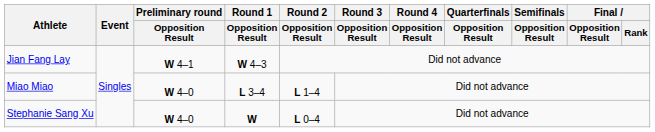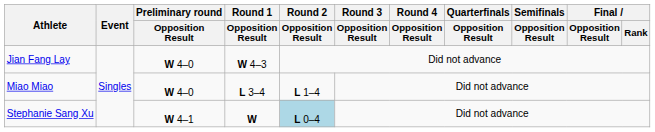 <table class="wikitable" style="font-size:90%">
 <tr>
 <th rowspan="2">Athlete</th>
 <th rowspan="2">Event</th>
 <th>Preliminary round</th>
 <th>Round 1</th>
 <th>Round 2</th>
 <th>Round 3</th>
 <th>Round 4</th>
 <th>Quarterfinals</th>
 <th>Semifinals</th>
 <th colspan=2>Final / </th>
 </tr>
 <tr style="font-size:95%">
 <th>Opposition<br>Result</th>
 <th>Opposition<br>Result</th>
 <th>Opposition<br>Result</th>
 <th>Opposition<br>Result</th>
 <th>Opposition<br>Result</th>
 <th>Opposition<br>Result</th>
 <th>Opposition<br>Result</th>
 <th>Opposition<br>Result</th>
 <th>Rank</th>
 </tr>
 <tr align=center>
 <td align=left><a href='#'>Jian Fang Lay</a></td>
 <td align=left rowspan=3><a href='#'>Singles</a></td>
-<td><br><strong>W</strong> 4–1</td>
+<td><br><strong>W</strong> 4–0</td>
 <td><br><strong>W</strong> 4–3</td>
 <td colspan=7>Did not advance</td>
 </tr>
 <tr align=center>
 <td align=left><a href='#'>Miao Miao</a></td>
 <td><br><strong>W</strong> 4–0</td>
 <td><br><strong>L</strong> 3–4</td>
 <td><br><strong>L</strong> 1–4</td>
 <td colspan=6>Did not advance</td>
 </tr>
 <tr align=center>
 <td align=left><a href='#'>Stephanie Sang Xu</a></td>
-<td><br><strong>W</strong> 4–0</td>
+<td><br><strong>W</strong> 4–1</td>
 <td><br><strong>W</strong> </td>
-<td><br><strong>L</strong> 0–4</td>
+<td style="background: lightblue;"><br><strong>L</strong> 0–4</td>
 <td colspan=6>Did not advance</td>
 </tr>
 </table>
